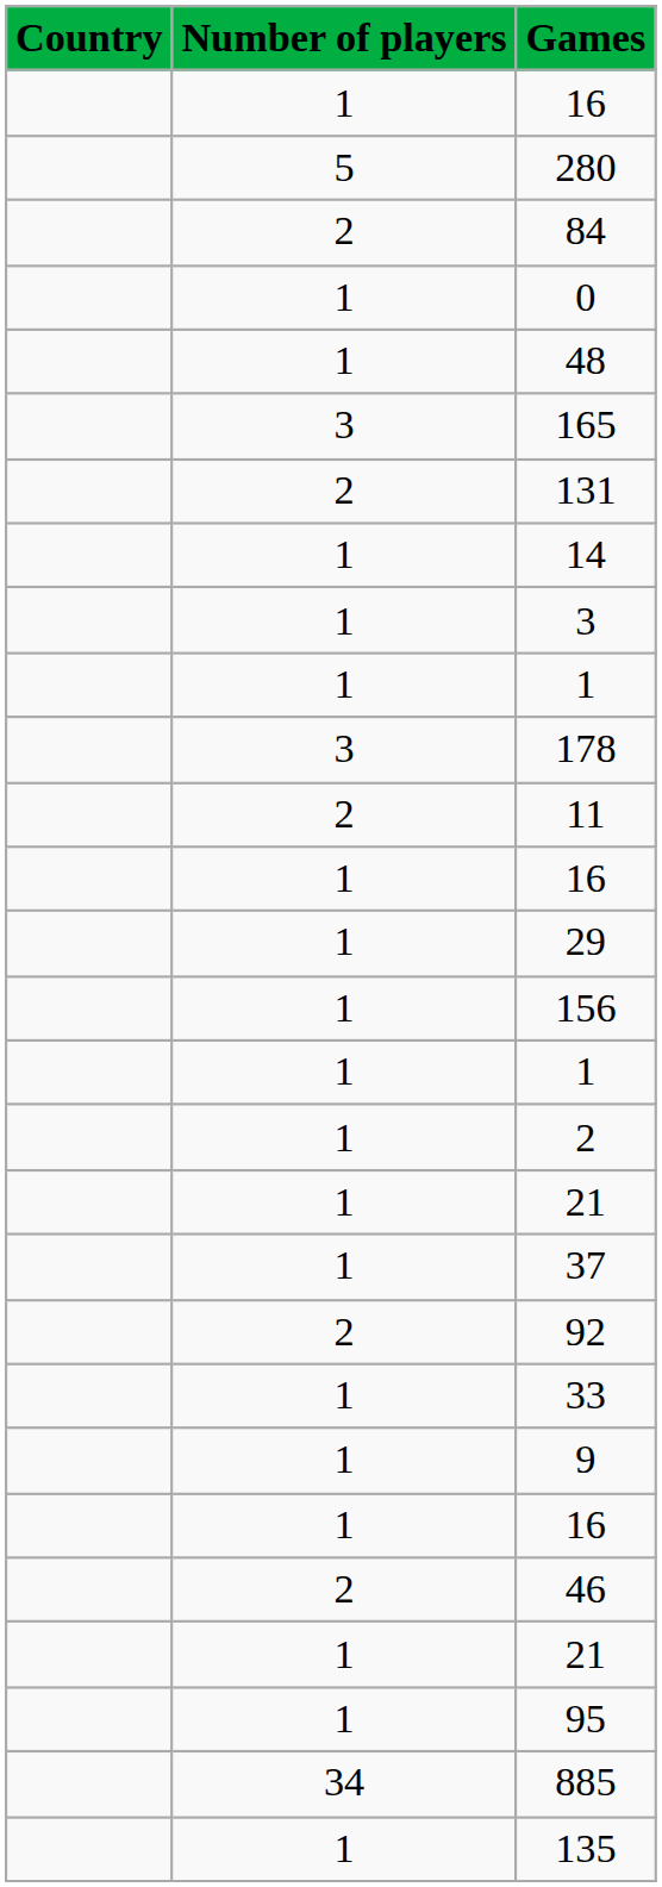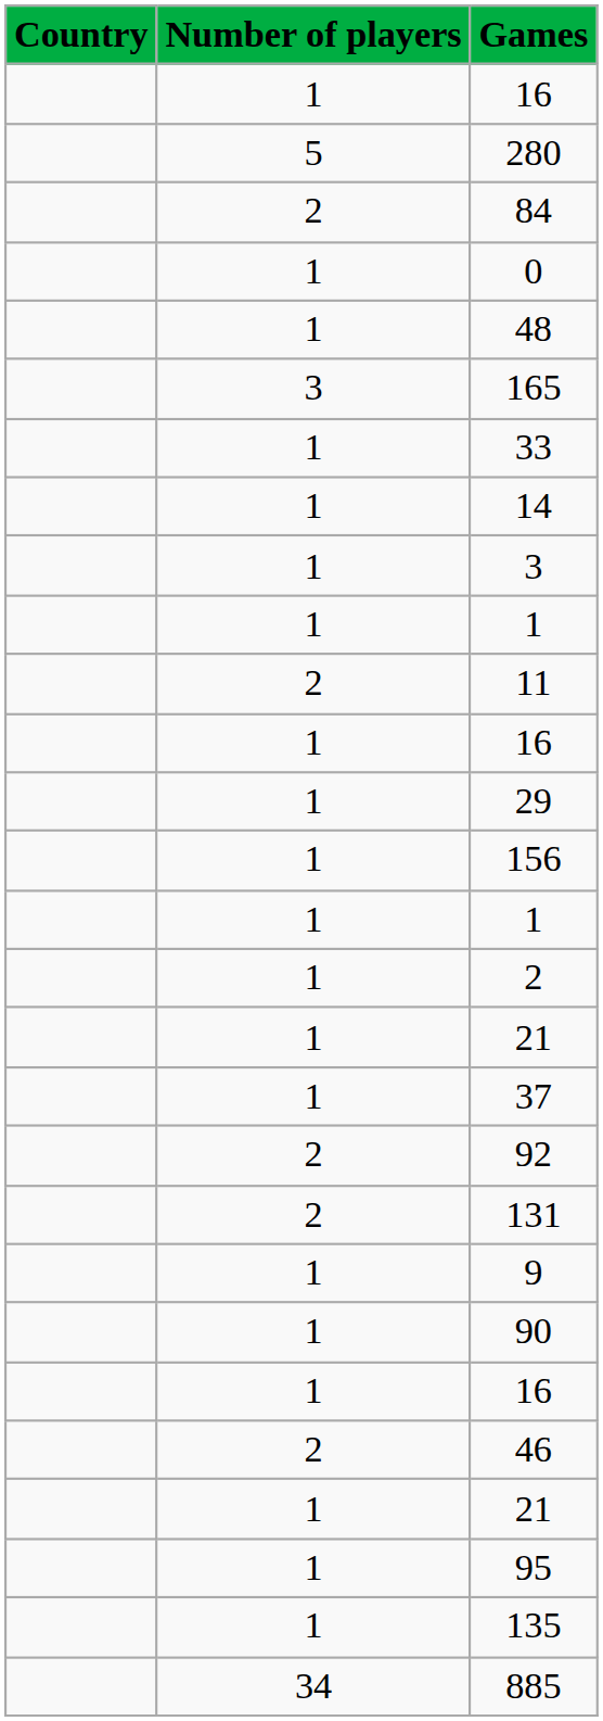 <table class="wikitable sortable">
 <tr>
 <th style="background-color:#00AE42; color:#000000" scope=col>Country</th>
 <th style="background-color:#00AE42; color:#000000" scope=col>Number of players</th>
 <th style="background-color:#00AE42; color:#000000" scope=col>Games</th>
 </tr>
 <tr>
 <td></td>
 <td align=center>1</td>
 <td align=center>16</td>
 </tr>
 <tr>
 <td></td>
 <td align=center>5</td>
 <td align=center>280</td>
 </tr>
 <tr>
 <td></td>
 <td align=center>2</td>
 <td align=center>84</td>
 </tr>
 <tr>
 <td></td>
 <td align=center>1</td>
 <td align=center>0</td>
 </tr>
 <tr>
 <td></td>
 <td align=center>1</td>
 <td align=center>48</td>
 </tr>
 <tr>
 <td></td>
 <td align=center>3</td>
 <td align=center>165</td>
 </tr>
 <tr>
 <td></td>
-<td align=center>2</td>
-<td align=center>131</td>
+<td align=center>1</td>
+<td align=center>33</td>
 </tr>
 <tr>
 <td></td>
 <td align=center>1</td>
 <td align=center>14</td>
 </tr>
 <tr>
 <td></td>
 <td align=center>1</td>
 <td align=center>3</td>
 </tr>
 <tr>
 <td></td>
 <td align=center>1</td>
 <td align=center>1</td>
-</tr>
-<tr>
-<td></td>
-<td align=center>3</td>
-<td align=center>178</td>
 </tr>
 <tr>
 <td></td>
 <td align=center>2</td>
 <td align=center>11</td>
 </tr>
 <tr>
 <td></td>
 <td align=center>1</td>
 <td align=center>16</td>
 </tr>
 <tr>
 <td></td>
 <td align=center>1</td>
 <td align=center>29</td>
 </tr>
 <tr>
 <td></td>
 <td align=center>1</td>
 <td align=center>156</td>
 </tr>
 <tr>
 <td></td>
 <td align=center>1</td>
 <td align=center>1</td>
 </tr>
 <tr>
 <td></td>
 <td align=center>1</td>
 <td align=center>2</td>
 </tr>
 <tr>
 <td></td>
 <td align=center>1</td>
 <td align=center>21</td>
 </tr>
 <tr>
 <td></td>
 <td align=center>1</td>
 <td align=center>37</td>
 </tr>
 <tr>
 <td></td>
 <td align=center>2</td>
 <td align=center>92</td>
 </tr>
 <tr>
 <td></td>
-<td align=center>1</td>
-<td align=center>33</td>
+<td align=center>2</td>
+<td align=center>131</td>
 </tr>
 <tr>
 <td></td>
 <td align=center>1</td>
 <td align=center>9</td>
+</tr>
+<tr>
+<td></td>
+<td align=center>1</td>
+<td align=center>90</td>
 </tr>
 <tr>
 <td></td>
 <td align=center>1</td>
 <td align=center>16</td>
 </tr>
 <tr>
 <td></td>
 <td align=center>2</td>
 <td align=center>46</td>
 </tr>
 <tr>
 <td></td>
 <td align=center>1</td>
 <td align=center>21</td>
 </tr>
 <tr>
 <td></td>
 <td align=center>1</td>
 <td align=center>95</td>
 </tr>
 <tr>
 <td></td>
+<td align=center>1</td>
+<td align=center>135</td>
+</tr>
+<tr>
+<td></td>
 <td align=center>34</td>
 <td align=center>885</td>
 </tr>
 <tr>
-<td></td>
-<td align=center>1</td>
-<td align=center>135</td>
-</tr>
-<tr>
 </tr>
 </table>
